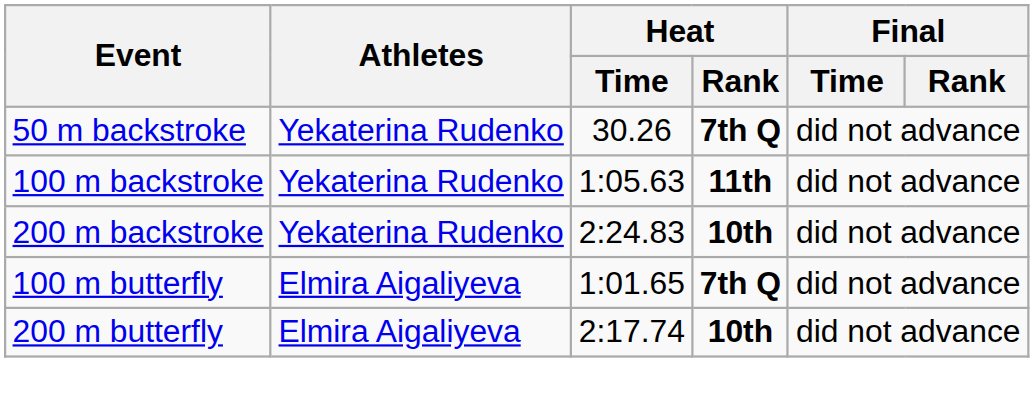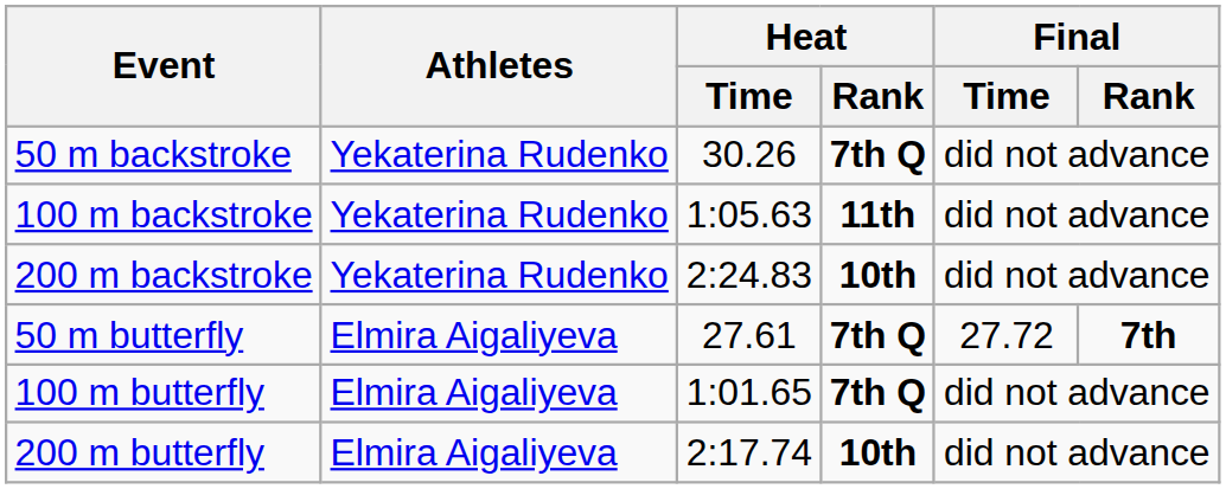 <table class="wikitable" style="font-size:90%;">
 <tr>
 <th rowspan=2>Event</th>
 <th rowspan=2>Athletes</th>
 <th colspan=2>Heat</th>
 <th colspan=2>Final</th>
 </tr>
 <tr>
 <th>Time</th>
 <th>Rank</th>
 <th>Time</th>
 <th>Rank</th>
 </tr>
 <tr>
 <td><a href='#'>50 m backstroke</a></td>
 <td><a href='#'>Yekaterina Rudenko</a></td>
 <td align=center>30.26</td>
 <td align=center><strong>7th Q</strong></td>
 <td align=center colspan=2>did not advance</td>
 </tr>
 <tr>
 <td><a href='#'>100 m backstroke</a></td>
 <td><a href='#'>Yekaterina Rudenko</a></td>
 <td align=center>1:05.63</td>
 <td align=center><strong>11th</strong></td>
 <td align=center colspan=2>did not advance</td>
 </tr>
 <tr>
 <td><a href='#'>200 m backstroke</a></td>
 <td><a href='#'>Yekaterina Rudenko</a></td>
 <td align=center>2:24.83</td>
 <td align=center><strong>10th</strong></td>
 <td align=center colspan=2>did not advance</td>
 </tr>
 <tr>
+<td><a href='#'>50 m butterfly</a></td>
+<td><a href='#'>Elmira Aigaliyeva</a></td>
+<td align=center>27.61</td>
+<td align=center><strong>7th Q</strong></td>
+<td align=center>27.72</td>
+<td align=center><strong>7th</strong></td>
+</tr>
+<tr>
 <td><a href='#'>100 m butterfly</a></td>
 <td><a href='#'>Elmira Aigaliyeva</a></td>
 <td align=center>1:01.65</td>
 <td align=center><strong>7th Q</strong></td>
 <td align=center colspan=2>did not advance</td>
 </tr>
 <tr>
 <td><a href='#'>200 m butterfly</a></td>
 <td><a href='#'>Elmira Aigaliyeva</a></td>
 <td align=center>2:17.74</td>
 <td align=center><strong>10th</strong></td>
 <td align=center colspan=2>did not advance</td>
 </tr>
 </table>
